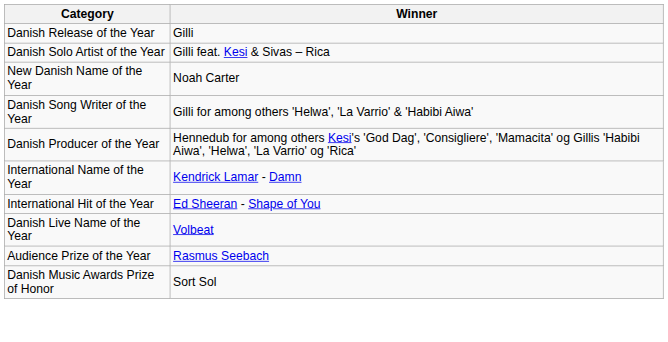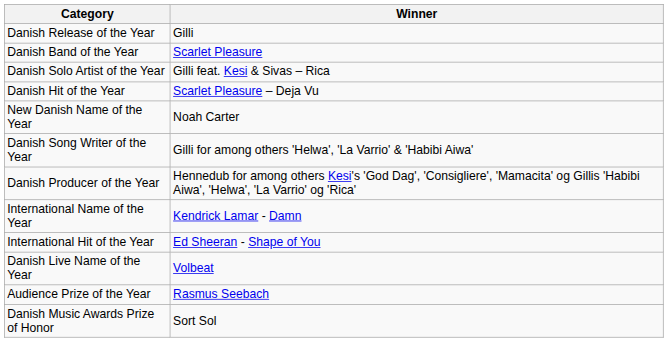 <table class="wikitable">
 <tr>
 <th>Category</th>
 <th>Winner</th>
 </tr>
 <tr>
 <td>Danish Release of the Year</td>
 <td>Gilli</td>
 </tr>
 <tr>
+<td>Danish Band of the Year</td>
+<td><a href='#'>Scarlet Pleasure</a></td>
+</tr>
+<tr>
 <td>Danish Solo Artist of the Year</td>
 <td>Gilli feat. <a href='#'>Kesi</a> & Sivas – Rica</td>
+</tr>
+<tr>
+<td>Danish Hit of the Year</td>
+<td><a href='#'>Scarlet Pleasure</a> – Deja Vu</td>
 </tr>
 <tr>
 <td>New Danish Name of the Year</td>
 <td>Noah Carter</td>
 </tr>
 <tr>
 <td>Danish Song Writer of the Year</td>
 <td>Gilli for among others 'Helwa', 'La Varrio' & 'Habibi Aiwa'</td>
 </tr>
 <tr>
 <td>Danish Producer of the Year</td>
 <td>Hennedub for among others <a href='#'>Kesi</a>'s 'God Dag', 'Consigliere', 'Mamacita' og Gillis 'Habibi Aiwa', 'Helwa', 'La Varrio' og 'Rica'</td>
 </tr>
 <tr>
 <td>International Name of the Year</td>
 <td><a href='#'>Kendrick Lamar</a> - <a href='#'>Damn</a></td>
 </tr>
 <tr>
 <td>International Hit of the Year</td>
 <td><a href='#'>Ed Sheeran</a> - <a href='#'>Shape of You</a></td>
 </tr>
 <tr>
 <td>Danish Live Name of the Year</td>
 <td><a href='#'>Volbeat</a></td>
 </tr>
 <tr>
 <td>Audience Prize of the Year</td>
 <td><a href='#'>Rasmus Seebach</a></td>
 </tr>
 <tr>
 <td>Danish Music Awards Prize of Honor</td>
 <td>Sort Sol</td>
 </tr>
 </table>
